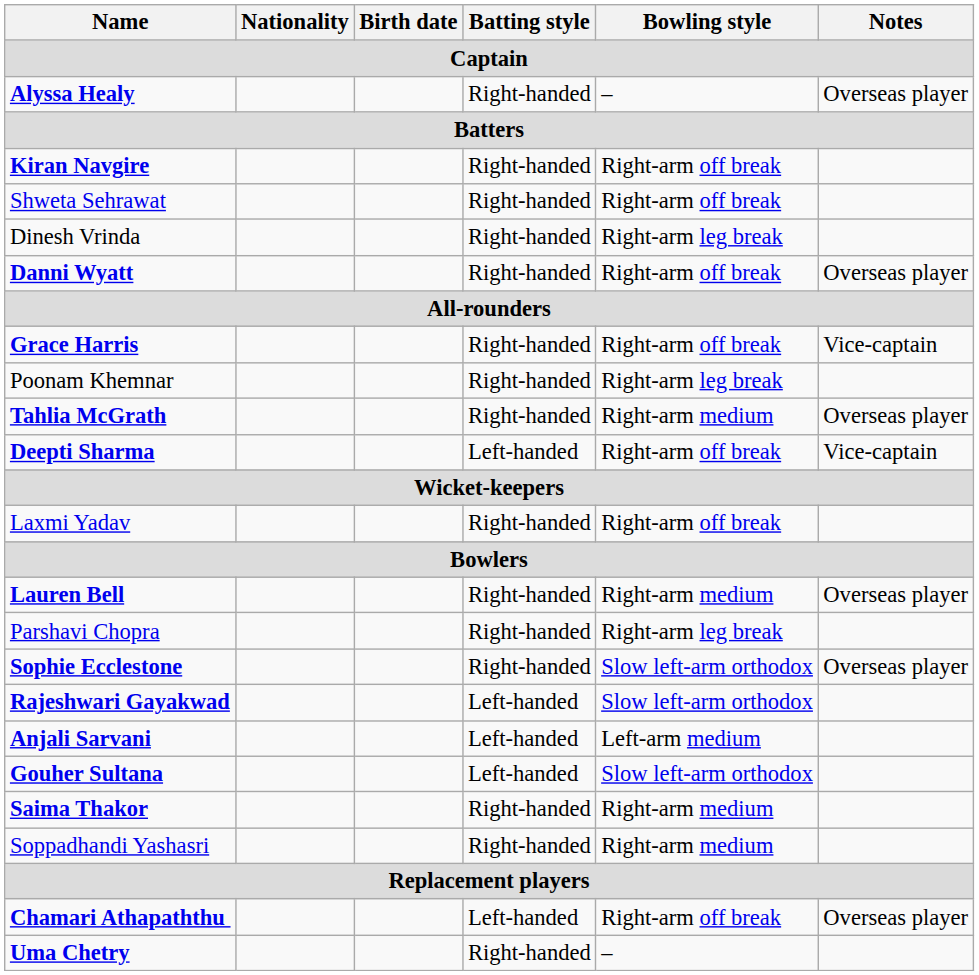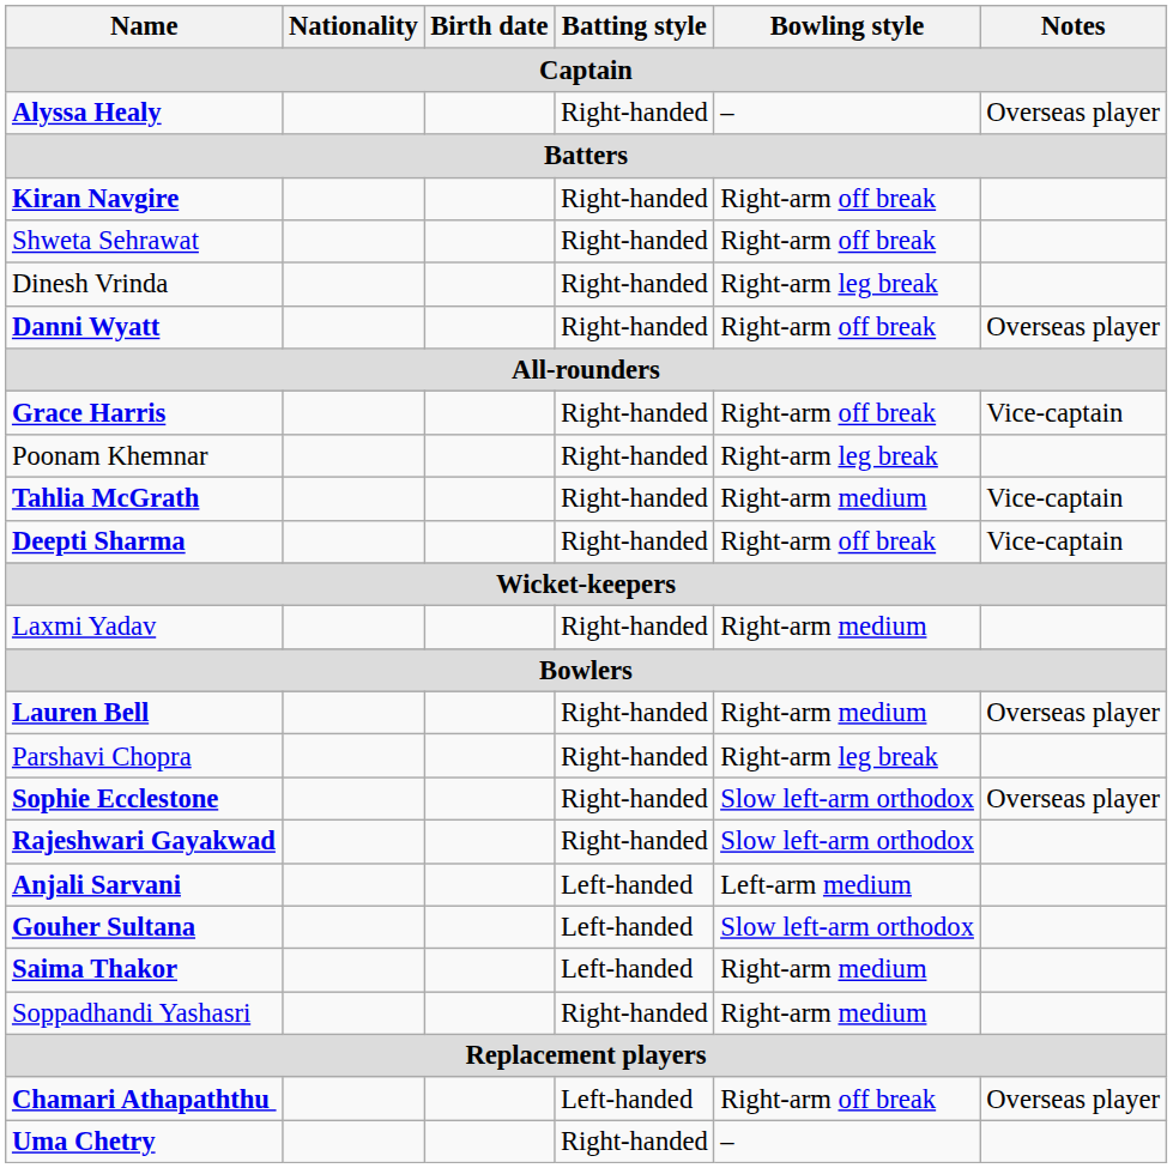 <table class="wikitable">
 <tr>
 <th>Name</th>
 <th>Nationality</th>
 <th>Birth date</th>
 <th>Batting style</th>
 <th>Bowling style</th>
 <th>Notes</th>
 </tr>
 <tr>
 <th colspan="6" style="background:#dcdcdc">Captain</th>
 </tr>
 <tr>
 <td><strong><a href='#'>Alyssa Healy</a></strong></td>
 <td></td>
 <td></td>
 <td>Right-handed</td>
 <td>–</td>
 <td>Overseas player</td>
 </tr>
 <tr>
 <th colspan="6" style="background:#dcdcdc">Batters</th>
 </tr>
 <tr>
 <td><strong><a href='#'>Kiran Navgire</a></strong></td>
 <td></td>
 <td></td>
 <td>Right-handed</td>
 <td>Right-arm <a href='#'>off break</a></td>
 <td></td>
 </tr>
 <tr>
 <td><a href='#'>Shweta Sehrawat</a></td>
 <td></td>
 <td></td>
 <td>Right-handed</td>
 <td>Right-arm <a href='#'>off break</a></td>
 <td></td>
 </tr>
 <tr>
 <td>Dinesh Vrinda</td>
 <td></td>
 <td></td>
 <td>Right-handed</td>
 <td>Right-arm <a href='#'>leg break</a></td>
 <td></td>
 </tr>
 <tr>
 <td><strong><a href='#'>Danni Wyatt</a></strong></td>
 <td></td>
 <td></td>
 <td>Right-handed</td>
 <td>Right-arm <a href='#'>off break</a></td>
 <td>Overseas player</td>
 </tr>
 <tr>
 <th colspan="6" style="background:#dcdcdc">All-rounders</th>
 </tr>
 <tr>
 <td><strong><a href='#'>Grace Harris</a></strong></td>
 <td></td>
 <td></td>
 <td>Right-handed</td>
 <td>Right-arm <a href='#'>off break</a></td>
 <td>Vice-captain</td>
 </tr>
 <tr>
 <td>Poonam Khemnar</td>
 <td></td>
 <td></td>
 <td>Right-handed</td>
 <td>Right-arm <a href='#'>leg break</a></td>
 <td></td>
 </tr>
 <tr>
 <td><strong><a href='#'>Tahlia McGrath</a></strong></td>
 <td></td>
 <td></td>
 <td>Right-handed</td>
 <td>Right-arm <a href='#'>medium</a></td>
-<td>Overseas player</td>
+<td>Vice-captain</td>
 </tr>
 <tr>
 <td><strong><a href='#'>Deepti Sharma</a></strong></td>
 <td></td>
 <td></td>
-<td>Left-handed</td>
+<td>Right-handed</td>
 <td>Right-arm <a href='#'>off break</a></td>
 <td>Vice-captain</td>
 </tr>
 <tr>
 <th colspan="6" style="background:#dcdcdc">Wicket-keepers</th>
 </tr>
 <tr>
 <td><a href='#'>Laxmi Yadav</a></td>
 <td></td>
 <td></td>
 <td>Right-handed</td>
-<td>Right-arm <a href='#'>off break</a></td>
+<td>Right-arm <a href='#'>medium</a></td>
 <td></td>
 </tr>
 <tr>
 <th colspan="6" style="background:#dcdcdc">Bowlers</th>
 </tr>
 <tr>
 <td><strong><a href='#'>Lauren Bell</a></strong></td>
 <td></td>
 <td></td>
 <td>Right-handed</td>
 <td>Right-arm <a href='#'>medium</a></td>
 <td>Overseas player</td>
 </tr>
 <tr>
 <td><a href='#'>Parshavi Chopra</a></td>
 <td></td>
 <td></td>
 <td>Right-handed</td>
 <td>Right-arm <a href='#'>leg break</a></td>
 <td></td>
 </tr>
 <tr>
 <td><strong><a href='#'>Sophie Ecclestone</a></strong></td>
 <td></td>
 <td></td>
 <td>Right-handed</td>
 <td><a href='#'>Slow left-arm orthodox</a></td>
 <td>Overseas player</td>
 </tr>
 <tr>
 <td><strong><a href='#'>Rajeshwari Gayakwad</a></strong></td>
 <td></td>
 <td></td>
-<td>Left-handed</td>
+<td>Right-handed</td>
 <td><a href='#'>Slow left-arm orthodox</a></td>
 <td></td>
 </tr>
 <tr>
 <td><strong><a href='#'>Anjali Sarvani</a></strong></td>
 <td></td>
 <td></td>
 <td>Left-handed</td>
 <td>Left-arm <a href='#'>medium</a></td>
 <td></td>
 </tr>
 <tr>
 <td><strong><a href='#'>Gouher Sultana</a></strong></td>
 <td></td>
 <td></td>
 <td>Left-handed</td>
 <td><a href='#'>Slow left-arm orthodox</a></td>
 <td></td>
 </tr>
 <tr>
 <td><strong><a href='#'>Saima Thakor</a></strong></td>
 <td></td>
 <td></td>
-<td>Right-handed</td>
+<td>Left-handed</td>
 <td>Right-arm <a href='#'>medium</a></td>
 <td></td>
 </tr>
 <tr>
 <td><a href='#'>Soppadhandi Yashasri</a></td>
 <td></td>
 <td></td>
 <td>Right-handed</td>
 <td>Right-arm <a href='#'>medium</a></td>
 <td></td>
 </tr>
 <tr>
 <th colspan="6" style="background:#dcdcdc">Replacement players</th>
 </tr>
 <tr>
 <td><strong><a href='#'>Chamari Athapaththu </a></strong></td>
 <td></td>
 <td></td>
 <td>Left-handed</td>
 <td>Right-arm <a href='#'>off break</a></td>
 <td>Overseas player</td>
 </tr>
 <tr>
 <td><strong><a href='#'>Uma Chetry</a></strong></td>
 <td></td>
 <td></td>
 <td>Right-handed</td>
 <td>–</td>
 <td></td>
 </tr>
 </table>
